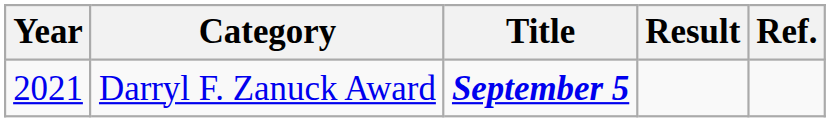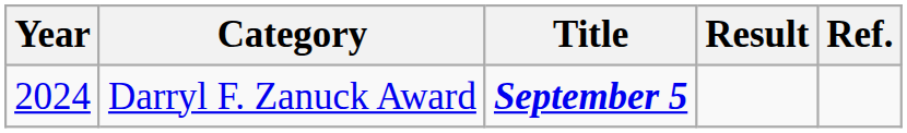 <table class="wikitable" style="font-size: 100%">
 <tr>
 <th>Year</th>
 <th>Category</th>
 <th>Title</th>
 <th>Result</th>
 <th>Ref.</th>
 </tr>
 <tr>
-<td><a href='#'>2021</a></td>
+<td><a href='#'>2024</a></td>
 <td><a href='#'>Darryl F. Zanuck Award</a></td>
 <td><strong><em><a href='#'>September 5</a></em></strong></td>
 <td></td>
 <td style="text-align:center"></td>
 </tr>
 </table>
